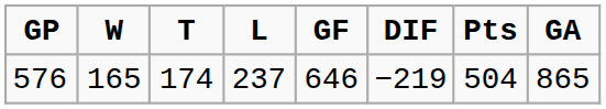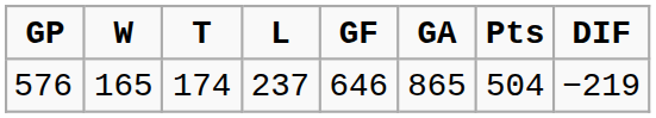 <table border="2" class="wikitable">
 <tr ---- align="center">
 <td width="25"><strong>GP</strong></td>
 <td width="25"><strong>W</strong></td>
 <td width="25"><strong>T</strong></td>
 <td width="25"><strong>L</strong></td>
 <td width="25"><strong>GF</strong></td>
+<td width="25"><strong>GA</strong></td>
+<td width="25"><strong>Pts</strong></td>
 <td width="25"><strong>DIF</strong></td>
-<td width="25"><strong>Pts</strong></td>
-<td width="25"><strong>GA</strong></td>
 </tr>
 <tr ---- align="center">
 <td align="left">576</td>
 <td>165</td>
 <td>174</td>
 <td>237</td>
 <td>646</td>
+<td>865</td>
+<td>504</td>
 <td>−219</td>
-<td>504</td>
-<td>865</td>
 </tr>
 </table>
